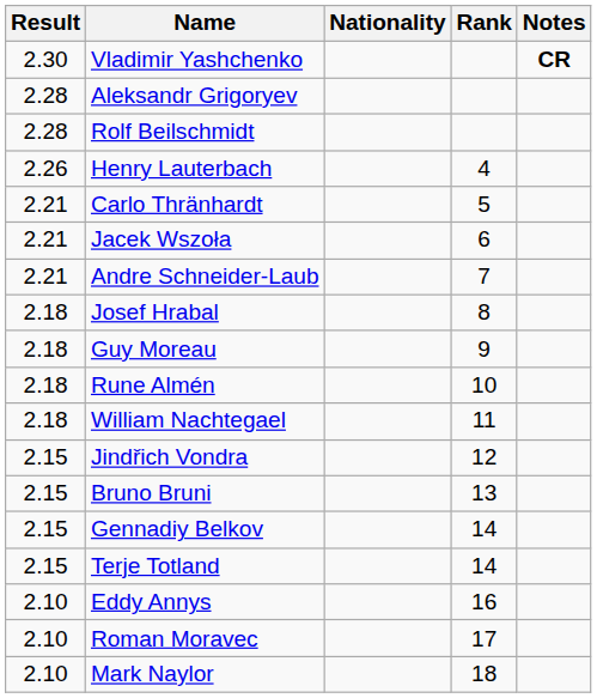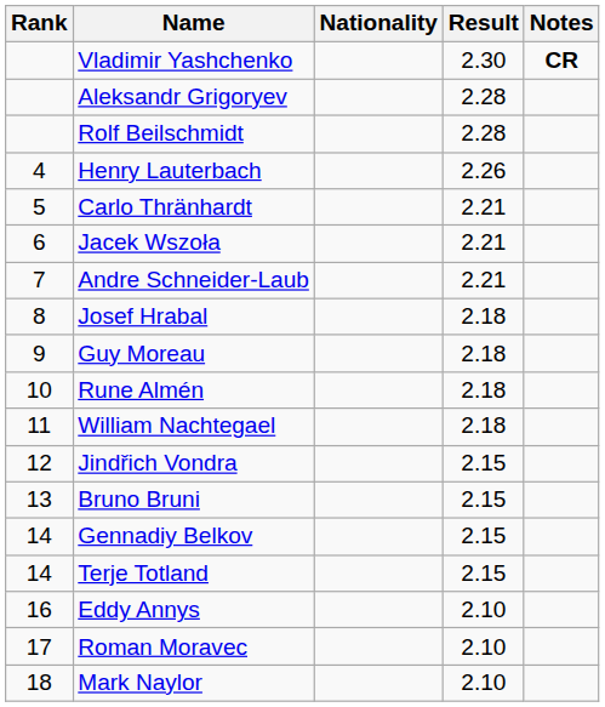 <table class="wikitable sortable" style="text-align:center">
 <tr>
-<th>Result</th>
+<th>Rank</th>
 <th>Name</th>
 <th>Nationality</th>
-<th>Rank</th>
+<th>Result</th>
 <th>Notes</th>
 </tr>
 <tr>
-<td>2.30</td>
+<td></td>
 <td align=left><a href='#'>Vladimir Yashchenko</a></td>
 <td align=left></td>
-<td></td>
+<td>2.30</td>
 <td><strong>CR</strong></td>
 </tr>
 <tr>
-<td>2.28</td>
+<td></td>
 <td align=left><a href='#'>Aleksandr Grigoryev</a></td>
 <td align=left></td>
-<td></td>
+<td>2.28</td>
 <td></td>
 </tr>
 <tr>
-<td>2.28</td>
+<td></td>
 <td align=left><a href='#'>Rolf Beilschmidt</a></td>
 <td align=left></td>
-<td></td>
+<td>2.28</td>
 <td></td>
 </tr>
 <tr>
-<td>2.26</td>
+<td>4</td>
 <td align=left><a href='#'>Henry Lauterbach</a></td>
 <td align=left></td>
-<td>4</td>
+<td>2.26</td>
 <td></td>
 </tr>
 <tr>
-<td>2.21</td>
+<td>5</td>
 <td align=left><a href='#'>Carlo Thränhardt</a></td>
 <td align=left></td>
-<td>5</td>
+<td>2.21</td>
 <td></td>
 </tr>
 <tr>
-<td>2.21</td>
+<td>6</td>
 <td align=left><a href='#'>Jacek Wszoła</a></td>
 <td align=left></td>
-<td>6</td>
+<td>2.21</td>
 <td></td>
 </tr>
 <tr>
-<td>2.21</td>
+<td>7</td>
 <td align=left><a href='#'>Andre Schneider-Laub</a></td>
 <td align=left></td>
-<td>7</td>
+<td>2.21</td>
 <td></td>
 </tr>
 <tr>
-<td>2.18</td>
+<td>8</td>
 <td align=left><a href='#'>Josef Hrabal</a></td>
 <td align=left></td>
-<td>8</td>
+<td>2.18</td>
 <td></td>
 </tr>
 <tr>
-<td>2.18</td>
+<td>9</td>
 <td align=left><a href='#'>Guy Moreau</a></td>
 <td align=left></td>
-<td>9</td>
+<td>2.18</td>
 <td></td>
 </tr>
 <tr>
-<td>2.18</td>
+<td>10</td>
 <td align=left><a href='#'>Rune Almén</a></td>
 <td align=left></td>
-<td>10</td>
+<td>2.18</td>
 <td></td>
 </tr>
 <tr>
-<td>2.18</td>
+<td>11</td>
 <td align=left><a href='#'>William Nachtegael</a></td>
 <td align=left></td>
-<td>11</td>
+<td>2.18</td>
 <td></td>
 </tr>
 <tr>
-<td>2.15</td>
+<td>12</td>
 <td align=left><a href='#'>Jindřich Vondra</a></td>
 <td align=left></td>
-<td>12</td>
+<td>2.15</td>
 <td></td>
 </tr>
 <tr>
-<td>2.15</td>
+<td>13</td>
 <td align=left><a href='#'>Bruno Bruni</a></td>
 <td align=left></td>
-<td>13</td>
+<td>2.15</td>
 <td></td>
 </tr>
 <tr>
-<td>2.15</td>
+<td>14</td>
 <td align=left><a href='#'>Gennadiy Belkov</a></td>
 <td align=left></td>
-<td>14</td>
+<td>2.15</td>
 <td></td>
 </tr>
 <tr>
-<td>2.15</td>
+<td>14</td>
 <td align=left><a href='#'>Terje Totland</a></td>
 <td align=left></td>
-<td>14</td>
+<td>2.15</td>
 <td></td>
 </tr>
 <tr>
-<td>2.10</td>
+<td>16</td>
 <td align=left><a href='#'>Eddy Annys</a></td>
 <td align=left></td>
-<td>16</td>
+<td>2.10</td>
 <td></td>
 </tr>
 <tr>
-<td>2.10</td>
+<td>17</td>
 <td align=left><a href='#'>Roman Moravec</a></td>
 <td align=left></td>
-<td>17</td>
+<td>2.10</td>
 <td></td>
 </tr>
 <tr>
-<td>2.10</td>
+<td>18</td>
 <td align=left><a href='#'>Mark Naylor</a></td>
 <td align=left></td>
-<td>18</td>
+<td>2.10</td>
 <td></td>
 </tr>
 </table>
